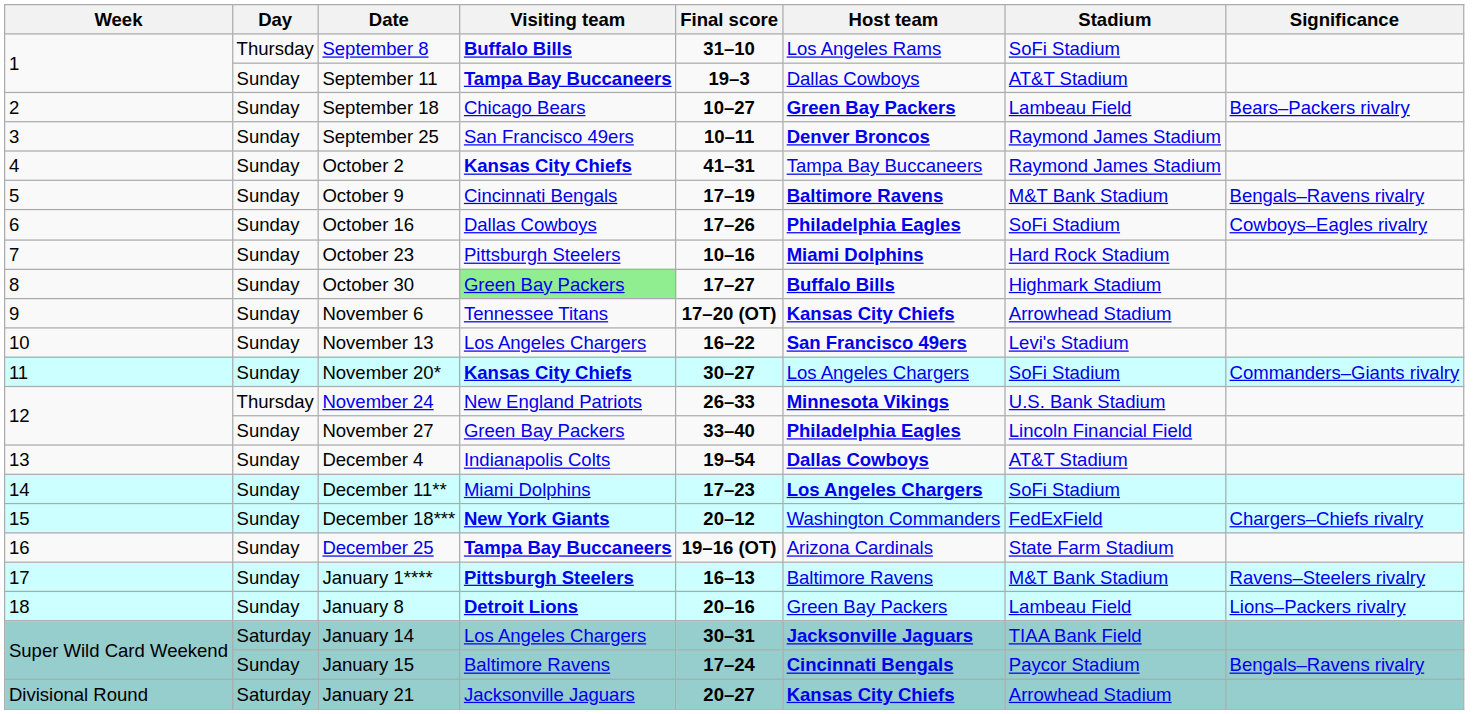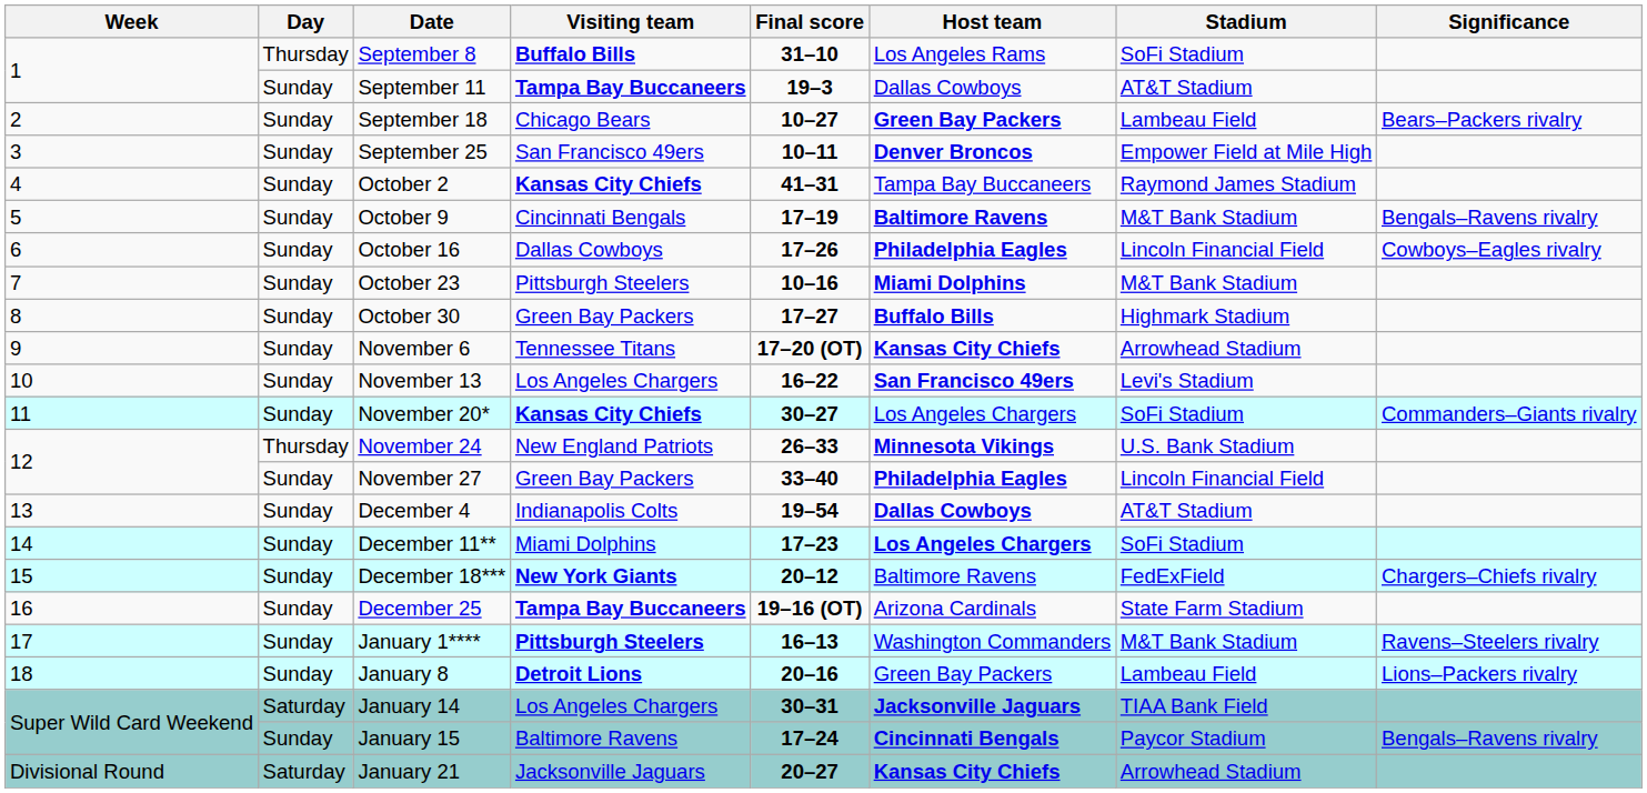 <table class="wikitable" style="font-size: 95%;">
 <tr>
 <th>Week</th>
 <th>Day</th>
 <th>Date</th>
 <th>Visiting team</th>
 <th>Final score</th>
 <th>Host team</th>
 <th>Stadium</th>
 <th>Significance</th>
 </tr>
 <tr>
 <td rowspan="2">1</td>
 <td>Thursday</td>
 <td><a href='#'>September 8</a></td>
 <td><a href='#'><strong>Buffalo Bills</strong></a></td>
 <td align="center"><strong>31–10</strong></td>
 <td><a href='#'>Los Angeles Rams</a></td>
 <td><a href='#'>SoFi Stadium</a></td>
 <td></td>
 </tr>
 <tr>
 <td>Sunday</td>
 <td>September 11</td>
 <td><a href='#'><strong>Tampa Bay Buccaneers</strong></a></td>
 <td align="center"><strong>19–3</strong></td>
 <td><a href='#'>Dallas Cowboys</a></td>
 <td><a href='#'>AT&T Stadium</a></td>
 <td></td>
 </tr>
 <tr>
 <td>2</td>
 <td>Sunday</td>
 <td>September 18</td>
 <td><a href='#'>Chicago Bears</a></td>
 <td align="center"><strong>10–27</strong></td>
 <td><a href='#'><strong>Green Bay Packers</strong></a></td>
 <td><a href='#'>Lambeau Field</a></td>
 <td><a href='#'>Bears–Packers rivalry</a></td>
 </tr>
 <tr>
 <td>3</td>
 <td>Sunday</td>
 <td>September 25</td>
 <td><a href='#'>San Francisco 49ers</a></td>
 <td align="center"><strong>10–11</strong></td>
 <td><a href='#'><strong>Denver Broncos</strong></a></td>
-<td><a href='#'>Raymond James Stadium</a></td>
+<td><a href='#'>Empower Field at Mile High</a></td>
 <td></td>
 </tr>
 <tr>
 <td>4</td>
 <td>Sunday</td>
 <td>October 2</td>
 <td><a href='#'><strong>Kansas City Chiefs</strong></a></td>
 <td align="center"><strong>41–31</strong></td>
 <td><a href='#'>Tampa Bay Buccaneers</a></td>
 <td><a href='#'>Raymond James Stadium</a></td>
 <td></td>
 </tr>
 <tr>
 <td>5</td>
 <td>Sunday</td>
 <td>October 9</td>
 <td><a href='#'>Cincinnati Bengals</a></td>
 <td align="center"><strong>17–19</strong></td>
 <td><a href='#'><strong>Baltimore Ravens</strong></a></td>
 <td><a href='#'>M&T Bank Stadium</a></td>
 <td><a href='#'>Bengals–Ravens rivalry</a></td>
 </tr>
 <tr>
 <td>6</td>
 <td>Sunday</td>
 <td>October 16</td>
 <td><a href='#'>Dallas Cowboys</a></td>
 <td align="center"><strong>17–26</strong></td>
 <td><a href='#'><strong>Philadelphia Eagles</strong></a></td>
-<td><a href='#'>SoFi Stadium</a></td>
+<td><a href='#'>Lincoln Financial Field</a></td>
 <td><a href='#'>Cowboys–Eagles rivalry</a></td>
 </tr>
 <tr>
 <td>7</td>
 <td>Sunday</td>
 <td>October 23</td>
 <td><a href='#'>Pittsburgh Steelers</a></td>
 <td align="center"><strong>10–16</strong></td>
 <td><a href='#'><strong>Miami Dolphins</strong></a></td>
-<td><a href='#'>Hard Rock Stadium</a></td>
+<td><a href='#'>M&T Bank Stadium</a></td>
 <td></td>
 </tr>
 <tr>
 <td>8</td>
 <td>Sunday</td>
 <td>October 30</td>
-<td style="background: lightgreen;"><a href='#'>Green Bay Packers</a></td>
+<td><a href='#'>Green Bay Packers</a></td>
 <td align="center"><strong>17–27</strong></td>
 <td><a href='#'><strong>Buffalo Bills</strong></a></td>
 <td><a href='#'>Highmark Stadium</a></td>
 <td></td>
 </tr>
 <tr>
 <td>9</td>
 <td>Sunday</td>
 <td>November 6</td>
 <td><a href='#'>Tennessee Titans</a></td>
 <td align="center"><strong>17–20</strong> <strong>(OT)</strong></td>
 <td><a href='#'><strong>Kansas City Chiefs</strong></a></td>
 <td><a href='#'>Arrowhead Stadium</a></td>
 <td></td>
 </tr>
 <tr>
 <td>10</td>
 <td>Sunday</td>
 <td>November 13</td>
 <td><a href='#'>Los Angeles Chargers</a></td>
 <td align="center"><strong>16–22</strong></td>
 <td><a href='#'><strong>San Francisco 49ers</strong></a></td>
 <td><a href='#'>Levi's Stadium</a></td>
 <td></td>
 </tr>
 <tr bgcolor="#ccffff">
 <td>11</td>
 <td>Sunday</td>
 <td>November 20*</td>
 <td><a href='#'><strong>Kansas City Chiefs</strong></a></td>
 <td align="center"><strong>30–27</strong></td>
 <td><a href='#'>Los Angeles Chargers</a></td>
 <td><a href='#'>SoFi Stadium</a></td>
 <td><a href='#'>Commanders–Giants rivalry</a></td>
 </tr>
 <tr>
 <td rowspan="2">12</td>
 <td>Thursday</td>
 <td><a href='#'>November 24</a></td>
 <td><a href='#'>New England Patriots</a></td>
 <td align="center"><strong>26–33</strong></td>
 <td><a href='#'><strong>Minnesota Vikings</strong></a></td>
 <td><a href='#'>U.S. Bank Stadium</a></td>
 <td></td>
 </tr>
 <tr>
 <td>Sunday</td>
 <td>November 27</td>
 <td><a href='#'>Green Bay Packers</a></td>
 <td align="center"><strong>33–40</strong></td>
 <td><a href='#'><strong>Philadelphia Eagles</strong></a></td>
 <td><a href='#'>Lincoln Financial Field</a></td>
 <td></td>
 </tr>
 <tr>
 <td>13</td>
 <td>Sunday</td>
 <td>December 4</td>
 <td><a href='#'>Indianapolis Colts</a></td>
 <td align="center"><strong>19–54</strong></td>
 <td><a href='#'><strong>Dallas Cowboys</strong></a></td>
 <td><a href='#'>AT&T Stadium</a></td>
 <td></td>
 </tr>
 <tr bgcolor="#ccffff">
 <td>14</td>
 <td>Sunday</td>
 <td>December 11**</td>
 <td><a href='#'>Miami Dolphins</a></td>
 <td align="center"><strong>17–23</strong></td>
 <td><a href='#'><strong>Los Angeles Chargers</strong></a></td>
 <td><a href='#'>SoFi Stadium</a></td>
 <td></td>
 </tr>
 <tr bgcolor="#ccffff">
 <td>15</td>
 <td>Sunday</td>
 <td>December 18***</td>
 <td><a href='#'><strong>New York Giants</strong></a></td>
 <td align="center"><strong>20–12</strong></td>
-<td><a href='#'>Washington Commanders</a></td>
+<td><a href='#'>Baltimore Ravens</a></td>
 <td><a href='#'>FedExField</a></td>
 <td><a href='#'>Chargers–Chiefs rivalry</a></td>
 </tr>
 <tr>
 <td>16</td>
 <td>Sunday</td>
 <td><a href='#'>December 25</a></td>
 <td><a href='#'><strong>Tampa Bay Buccaneers</strong></a></td>
 <td align="center"><strong>19–16</strong> <strong>(OT)</strong></td>
 <td><a href='#'>Arizona Cardinals</a></td>
 <td><a href='#'>State Farm Stadium</a></td>
 <td></td>
 </tr>
 <tr bgcolor="#ccffff">
 <td>17</td>
 <td>Sunday</td>
 <td>January 1****</td>
 <td><a href='#'><strong>Pittsburgh Steelers</strong></a></td>
 <td align="center"><strong>16–13</strong></td>
-<td><a href='#'>Baltimore Ravens</a></td>
+<td><a href='#'>Washington Commanders</a></td>
 <td><a href='#'>M&T Bank Stadium</a></td>
 <td><a href='#'>Ravens–Steelers rivalry</a></td>
 </tr>
 <tr bgcolor="#ccffff">
 <td>18</td>
 <td>Sunday</td>
 <td>January 8</td>
 <td><a href='#'><strong>Detroit Lions</strong></a></td>
 <td align="center"><strong>20–16</strong></td>
 <td><a href='#'>Green Bay Packers</a></td>
 <td><a href='#'>Lambeau Field</a></td>
 <td><a href='#'>Lions–Packers rivalry</a></td>
 </tr>
 <tr bgcolor="96cdcd">
 <td rowspan="2">Super Wild Card Weekend</td>
 <td>Saturday</td>
 <td>January 14</td>
 <td><a href='#'>Los Angeles Chargers</a></td>
 <td align="center"><strong>30–31</strong></td>
 <td><a href='#'><strong>Jacksonville Jaguars</strong></a></td>
 <td><a href='#'>TIAA Bank Field</a></td>
 <td></td>
 </tr>
 <tr bgcolor="96cdcd">
 <td>Sunday</td>
 <td>January 15</td>
 <td><a href='#'>Baltimore Ravens</a></td>
 <td align="center"><strong>17–24</strong></td>
 <td><a href='#'><strong>Cincinnati Bengals</strong></a></td>
 <td><a href='#'>Paycor Stadium</a></td>
 <td><a href='#'>Bengals–Ravens rivalry</a></td>
 </tr>
 <tr bgcolor="96cdcd">
 <td>Divisional Round</td>
 <td>Saturday</td>
 <td>January 21</td>
 <td><a href='#'>Jacksonville Jaguars</a></td>
 <td align="center"><strong>20–27</strong></td>
 <td><a href='#'><strong>Kansas City Chiefs</strong></a></td>
 <td><a href='#'>Arrowhead Stadium</a></td>
 <td></td>
 </tr>
 </table>
